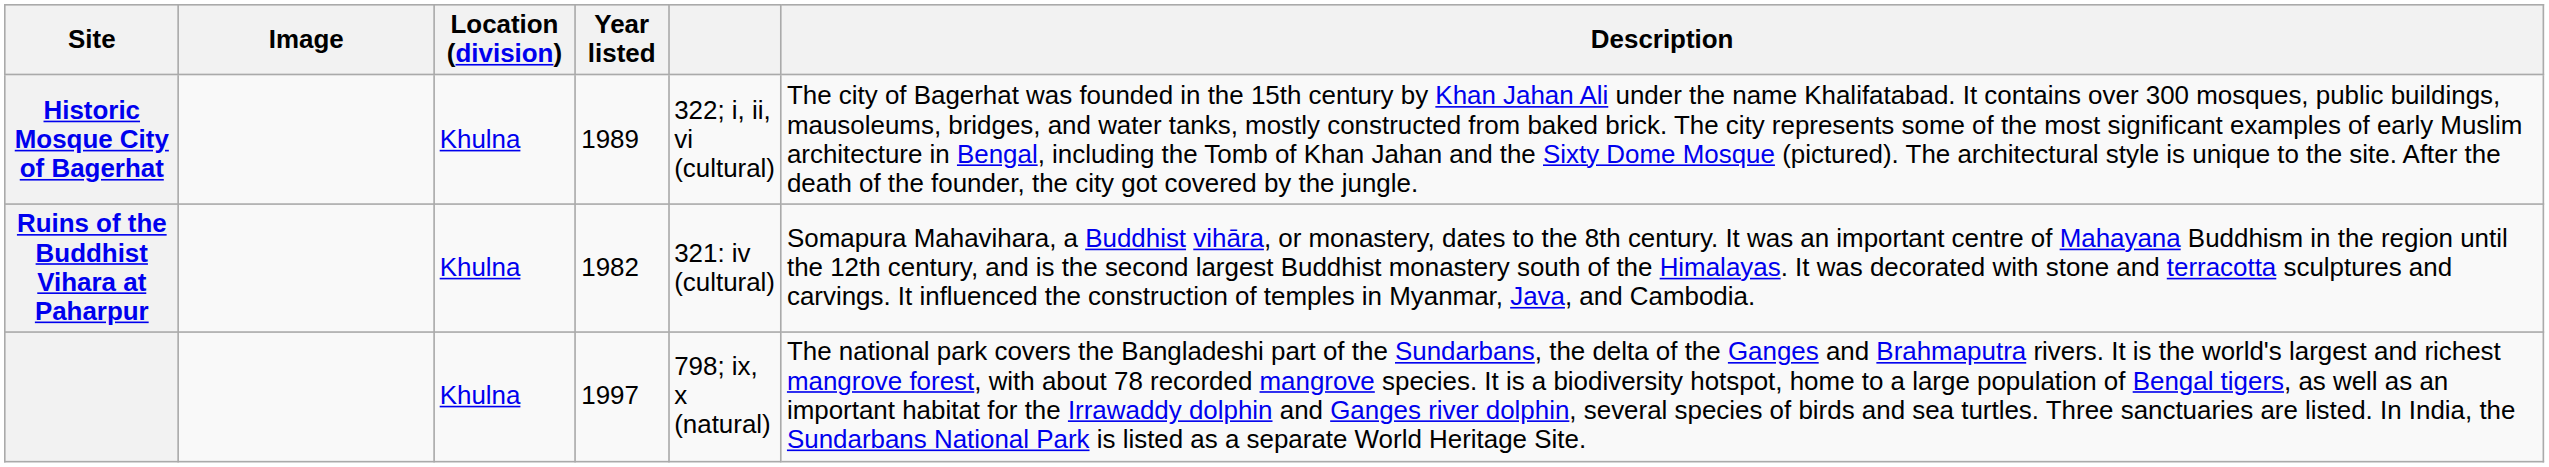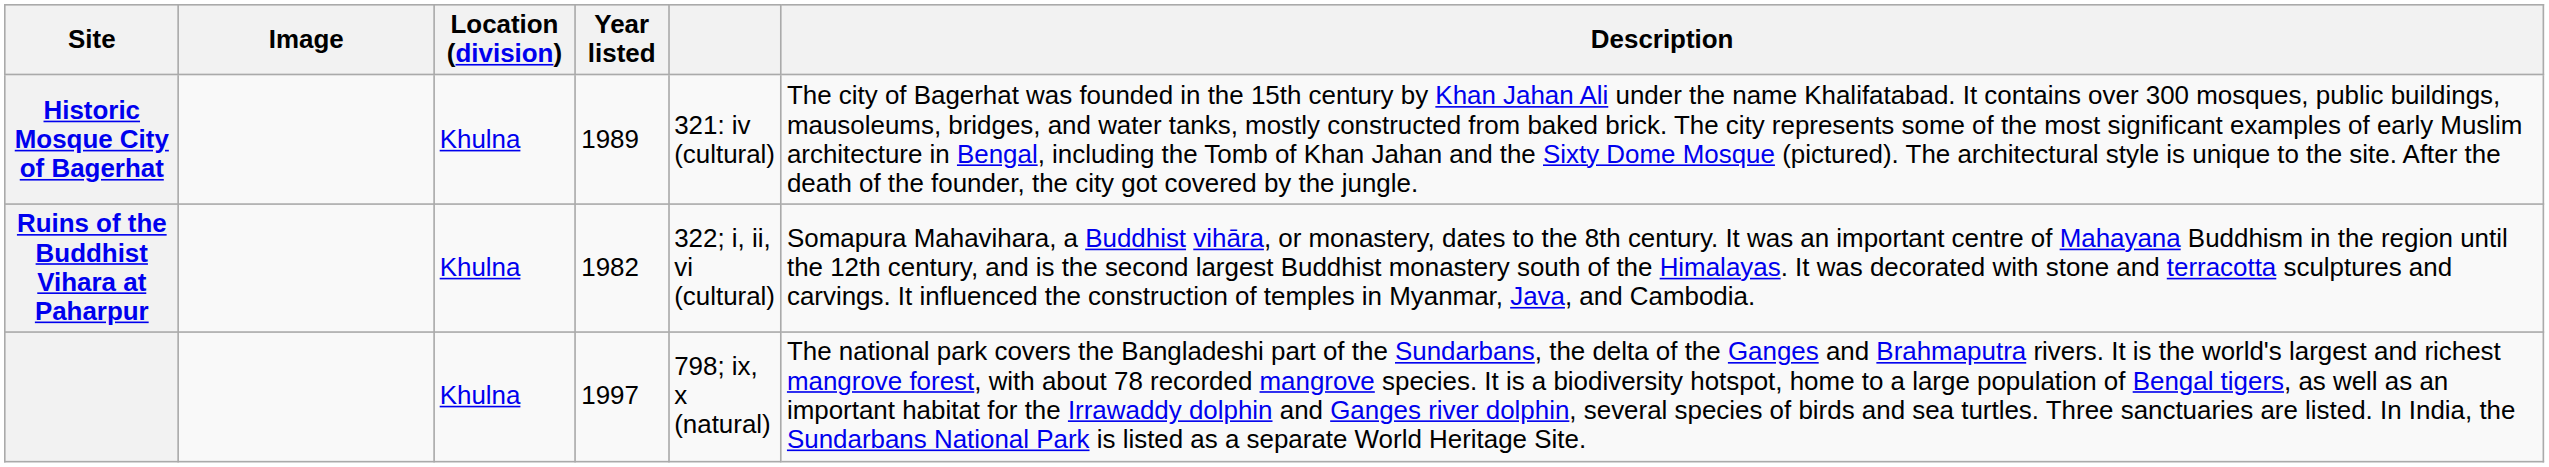 <table class="wikitable sortable plainrowheaders">
 <tr>
 <th style="width:100px;" scope="col">Site</th>
 <th class="unsortable"  style="width:150px;" scope="col">Image</th>
 <th style="width:80px;" scope="col">Location (<a href='#'>division</a>)</th>
 <th style="width:50px;" scope="col">Year listed</th>
 <th style="width:60px;" scope="col" data-sort-type="number"></th>
 <th scope="col" class="unsortable">Description</th>
 </tr>
 <tr>
 <th scope="row"><a href='#'>Historic Mosque City of Bagerhat</a></th>
 <td></td>
 <td><a href='#'>Khulna</a></td>
 <td>1989</td>
-<td>322; i, ii, vi (cultural)</td>
+<td>321: iv (cultural)</td>
 <td>The city of Bagerhat was founded in the 15th century by <a href='#'>Khan Jahan Ali</a> under the name Khalifatabad. It contains over 300 mosques, public buildings, mausoleums, bridges, and water tanks, mostly constructed from baked brick. The city represents some of the most significant examples of early Muslim architecture in <a href='#'>Bengal</a>, including the Tomb of Khan Jahan and the <a href='#'>Sixty Dome Mosque</a> (pictured). The architectural style is unique to the site. After the death of the founder, the city got covered by the jungle.</td>
 </tr>
 <tr>
 <th scope="row"><a href='#'>Ruins of the Buddhist Vihara at Paharpur</a></th>
 <td></td>
 <td><a href='#'>Khulna</a></td>
 <td>1982</td>
-<td>321: iv (cultural)</td>
+<td>322; i, ii, vi (cultural)</td>
 <td>Somapura Mahavihara, a <a href='#'>Buddhist</a> <a href='#'>vihāra</a>, or monastery, dates to the 8th century. It was an important centre of <a href='#'>Mahayana</a> Buddhism in the region until the 12th century, and is the second largest Buddhist monastery south of the <a href='#'>Himalayas</a>. It was decorated with stone and <a href='#'>terracotta</a> sculptures and carvings. It influenced the construction of temples in Myanmar, <a href='#'>Java</a>, and Cambodia.</td>
 </tr>
 <tr>
 <th scope="row"></th>
 <td></td>
 <td><a href='#'>Khulna</a></td>
 <td>1997</td>
 <td>798; ix, x (natural)</td>
 <td>The national park covers the Bangladeshi part of the <a href='#'>Sundarbans</a>, the delta of the <a href='#'>Ganges</a> and <a href='#'>Brahmaputra</a> rivers. It is the world's largest and richest <a href='#'>mangrove forest</a>, with about 78 recorded <a href='#'>mangrove</a> species. It is a biodiversity hotspot, home to a large population of <a href='#'>Bengal tigers</a>, as well as an important habitat for the <a href='#'>Irrawaddy dolphin</a> and <a href='#'>Ganges river dolphin</a>, several species of birds and sea turtles. Three sanctuaries are listed. In India, the <a href='#'>Sundarbans National Park</a> is listed as a separate World Heritage Site.</td>
 </tr>
 </table>
